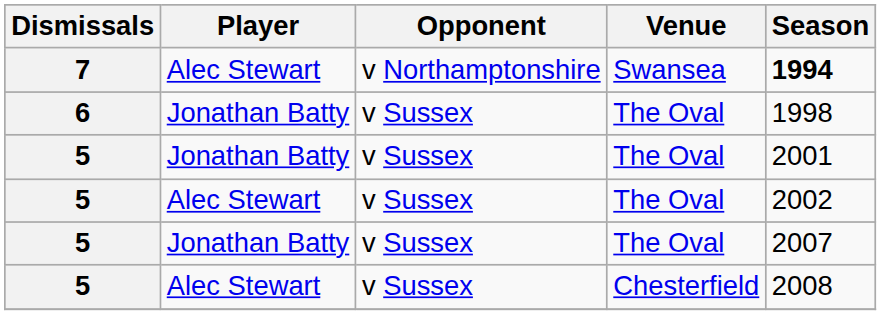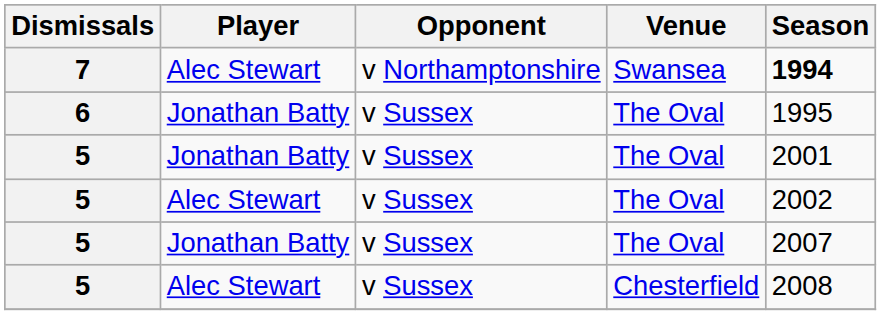 <table class="wikitable">
 <tr>
 <th>Dismissals</th>
 <th>Player</th>
 <th>Opponent</th>
 <th>Venue</th>
 <th>Season</th>
 </tr>
 <tr>
 <th>7</th>
 <td> <a href='#'>Alec Stewart</a></td>
 <td>v <a href='#'>Northamptonshire</a></td>
 <td><a href='#'>Swansea</a></td>
 <td><strong>1994</strong></td>
 </tr>
 <tr>
 <th>6</th>
 <td> <a href='#'>Jonathan Batty</a></td>
 <td>v <a href='#'>Sussex</a></td>
 <td><a href='#'>The Oval</a></td>
-<td>1998</td>
+<td>1995</td>
 </tr>
 <tr>
 <th>5</th>
 <td> <a href='#'>Jonathan Batty</a></td>
 <td>v <a href='#'>Sussex</a></td>
 <td><a href='#'>The Oval</a></td>
 <td>2001</td>
 </tr>
 <tr>
 <th>5</th>
 <td> <a href='#'>Alec Stewart</a></td>
 <td>v <a href='#'>Sussex</a></td>
 <td><a href='#'>The Oval</a></td>
 <td>2002</td>
 </tr>
 <tr>
 <th>5</th>
 <td> <a href='#'>Jonathan Batty</a></td>
 <td>v <a href='#'>Sussex</a></td>
 <td><a href='#'>The Oval</a></td>
 <td>2007</td>
 </tr>
 <tr>
 <th>5</th>
 <td> <a href='#'>Alec Stewart</a></td>
 <td>v <a href='#'>Sussex</a></td>
 <td><a href='#'>Chesterfield</a></td>
 <td>2008</td>
 </tr>
 <tr>
 </tr>
 </table>
